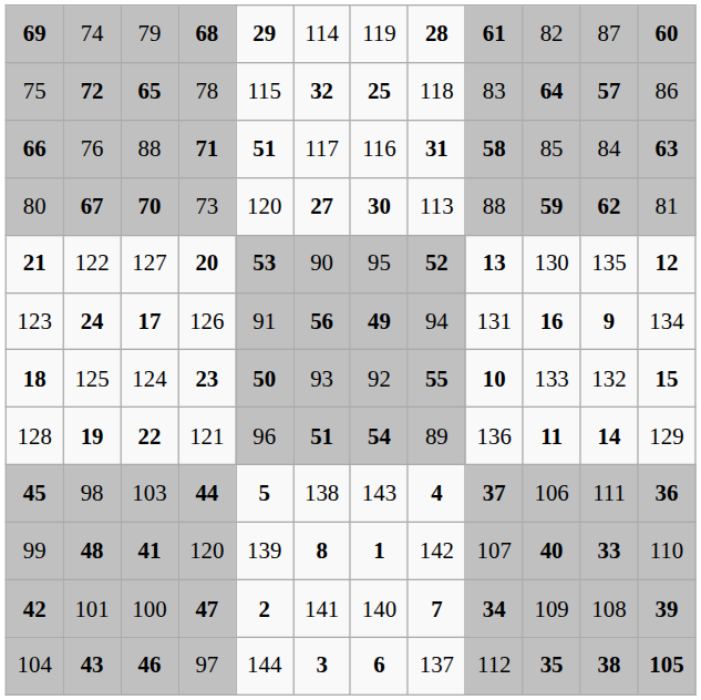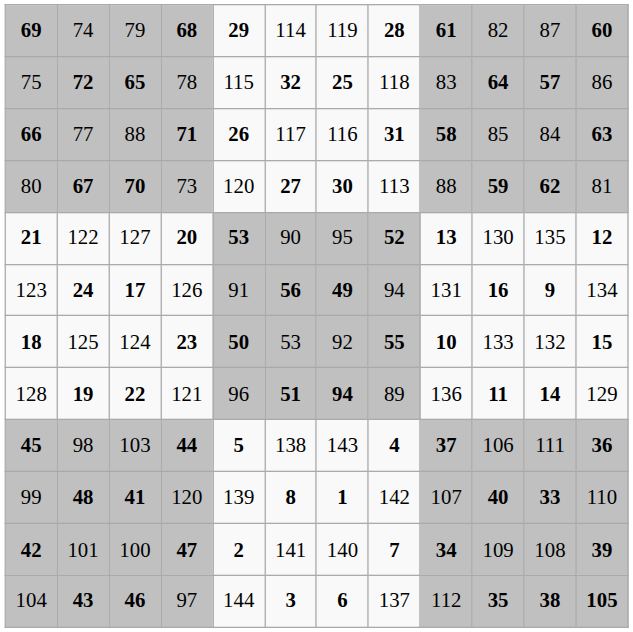 <table class="wikitable" style="margin-left:auto;margin-right:auto;text-align:center;width:30em;height:30em;table-layout:fixed;">
 <tr>
 <td style="background-color: silver;"><strong>69</strong></td>
 <td style="background-color: silver;">74</td>
 <td style="background-color: silver;">79</td>
 <td style="background-color: silver;"><strong>68</strong></td>
 <td><strong>29</strong></td>
 <td>114</td>
 <td>119</td>
 <td><strong>28</strong></td>
 <td style="background-color: silver;"><strong>61</strong></td>
 <td style="background-color: silver;">82</td>
 <td style="background-color: silver;">87</td>
 <td style="background-color: silver;"><strong>60</strong></td>
 </tr>
 <tr>
 <td style="background-color: silver;">75</td>
 <td style="background-color: silver;"><strong>72</strong></td>
 <td style="background-color: silver;"><strong>65</strong></td>
 <td style="background-color: silver;">78</td>
 <td>115</td>
 <td><strong>32</strong></td>
 <td><strong>25</strong></td>
 <td>118</td>
 <td style="background-color: silver;">83</td>
 <td style="background-color: silver;"><strong>64</strong></td>
 <td style="background-color: silver;"><strong>57</strong></td>
 <td style="background-color: silver;">86</td>
 </tr>
 <tr>
 <td style="background-color: silver;"><strong>66</strong></td>
-<td style="background-color: silver;">76</td>
+<td style="background-color: silver;">77</td>
 <td style="background-color: silver;">88</td>
 <td style="background-color: silver;"><strong>71</strong></td>
-<td><strong>51</strong></td>
+<td><strong>26</strong></td>
 <td>117</td>
 <td>116</td>
 <td><strong>31</strong></td>
 <td style="background-color: silver;"><strong>58</strong></td>
 <td style="background-color: silver;">85</td>
 <td style="background-color: silver;">84</td>
 <td style="background-color: silver;"><strong>63</strong></td>
 </tr>
 <tr>
 <td style="background-color: silver;">80</td>
 <td style="background-color: silver;"><strong>67</strong></td>
 <td style="background-color: silver;"><strong>70</strong></td>
 <td style="background-color: silver;">73</td>
 <td>120</td>
 <td><strong>27</strong></td>
 <td><strong>30</strong></td>
 <td>113</td>
 <td style="background-color: silver;">88</td>
 <td style="background-color: silver;"><strong>59</strong></td>
 <td style="background-color: silver;"><strong>62</strong></td>
 <td style="background-color: silver;">81</td>
 </tr>
 <tr>
 <td><strong>21</strong></td>
 <td>122</td>
 <td>127</td>
 <td><strong>20</strong></td>
 <td style="background-color: silver;"><strong>53</strong></td>
 <td style="background-color: silver;">90</td>
 <td style="background-color: silver;">95</td>
 <td style="background-color: silver;"><strong>52</strong></td>
 <td><strong>13</strong></td>
 <td>130</td>
 <td>135</td>
 <td><strong>12</strong></td>
 </tr>
 <tr>
 <td>123</td>
 <td><strong>24</strong></td>
 <td><strong>17</strong></td>
 <td>126</td>
 <td style="background-color: silver;">91</td>
 <td style="background-color: silver;"><strong>56</strong></td>
 <td style="background-color: silver;"><strong>49</strong></td>
 <td style="background-color: silver;">94</td>
 <td>131</td>
 <td><strong>16</strong></td>
 <td><strong>9</strong></td>
 <td>134</td>
 </tr>
 <tr>
 <td><strong>18</strong></td>
 <td>125</td>
 <td>124</td>
 <td><strong>23</strong></td>
 <td style="background-color: silver;"><strong>50</strong></td>
-<td style="background-color: silver;">93</td>
+<td style="background-color: silver;">53</td>
 <td style="background-color: silver;">92</td>
 <td style="background-color: silver;"><strong>55</strong></td>
 <td><strong>10</strong></td>
 <td>133</td>
 <td>132</td>
 <td><strong>15</strong></td>
 </tr>
 <tr>
 <td>128</td>
 <td><strong>19</strong></td>
 <td><strong>22</strong></td>
 <td>121</td>
 <td style="background-color: silver;">96</td>
 <td style="background-color: silver;"><strong>51</strong></td>
-<td style="background-color: silver;"><strong>54</strong></td>
+<td style="background-color: silver;"><strong>94</strong></td>
 <td style="background-color: silver;">89</td>
 <td>136</td>
 <td><strong>11</strong></td>
 <td><strong>14</strong></td>
 <td>129</td>
 </tr>
 <tr>
 <td style="background-color: silver;"><strong>45</strong></td>
 <td style="background-color: silver;">98</td>
 <td style="background-color: silver;">103</td>
 <td style="background-color: silver;"><strong>44</strong></td>
 <td><strong>5</strong></td>
 <td>138</td>
 <td>143</td>
 <td><strong>4</strong></td>
 <td style="background-color: silver;"><strong>37</strong></td>
 <td style="background-color: silver;">106</td>
 <td style="background-color: silver;">111</td>
 <td style="background-color: silver;"><strong>36</strong></td>
 </tr>
 <tr>
 <td style="background-color: silver;">99</td>
 <td style="background-color: silver;"><strong>48</strong></td>
 <td style="background-color: silver;"><strong>41</strong></td>
 <td style="background-color: silver;">120</td>
 <td>139</td>
 <td><strong>8</strong></td>
 <td><strong>1</strong></td>
 <td>142</td>
 <td style="background-color: silver;">107</td>
 <td style="background-color: silver;"><strong>40</strong></td>
 <td style="background-color: silver;"><strong>33</strong></td>
 <td style="background-color: silver;">110</td>
 </tr>
 <tr>
 <td style="background-color: silver;"><strong>42</strong></td>
 <td style="background-color: silver;">101</td>
 <td style="background-color: silver;">100</td>
 <td style="background-color: silver;"><strong>47</strong></td>
 <td><strong>2</strong></td>
 <td>141</td>
 <td>140</td>
 <td><strong>7</strong></td>
 <td style="background-color: silver;"><strong>34</strong></td>
 <td style="background-color: silver;">109</td>
 <td style="background-color: silver;">108</td>
 <td style="background-color: silver;"><strong>39</strong></td>
 </tr>
 <tr>
 <td style="background-color: silver;">104</td>
 <td style="background-color: silver;"><strong>43</strong></td>
 <td style="background-color: silver;"><strong>46</strong></td>
 <td style="background-color: silver;">97</td>
 <td>144</td>
 <td><strong>3</strong></td>
 <td><strong>6</strong></td>
 <td>137</td>
 <td style="background-color: silver;">112</td>
 <td style="background-color: silver;"><strong>35</strong></td>
 <td style="background-color: silver;"><strong>38</strong></td>
 <td style="background-color: silver;"><strong>105</strong></td>
 </tr>
 </table>
